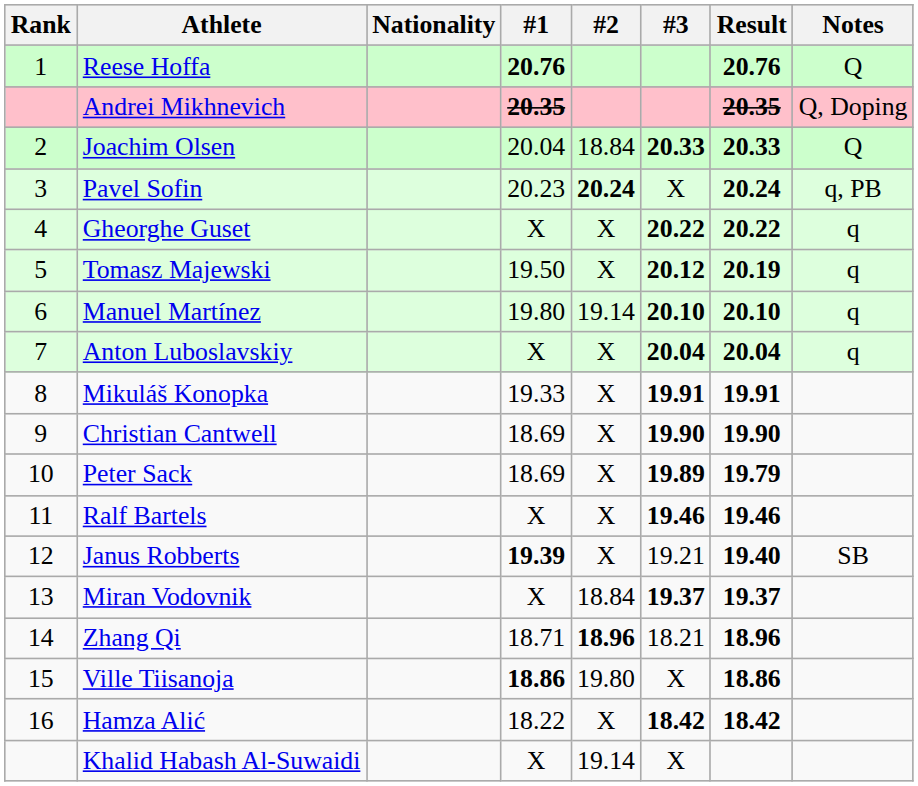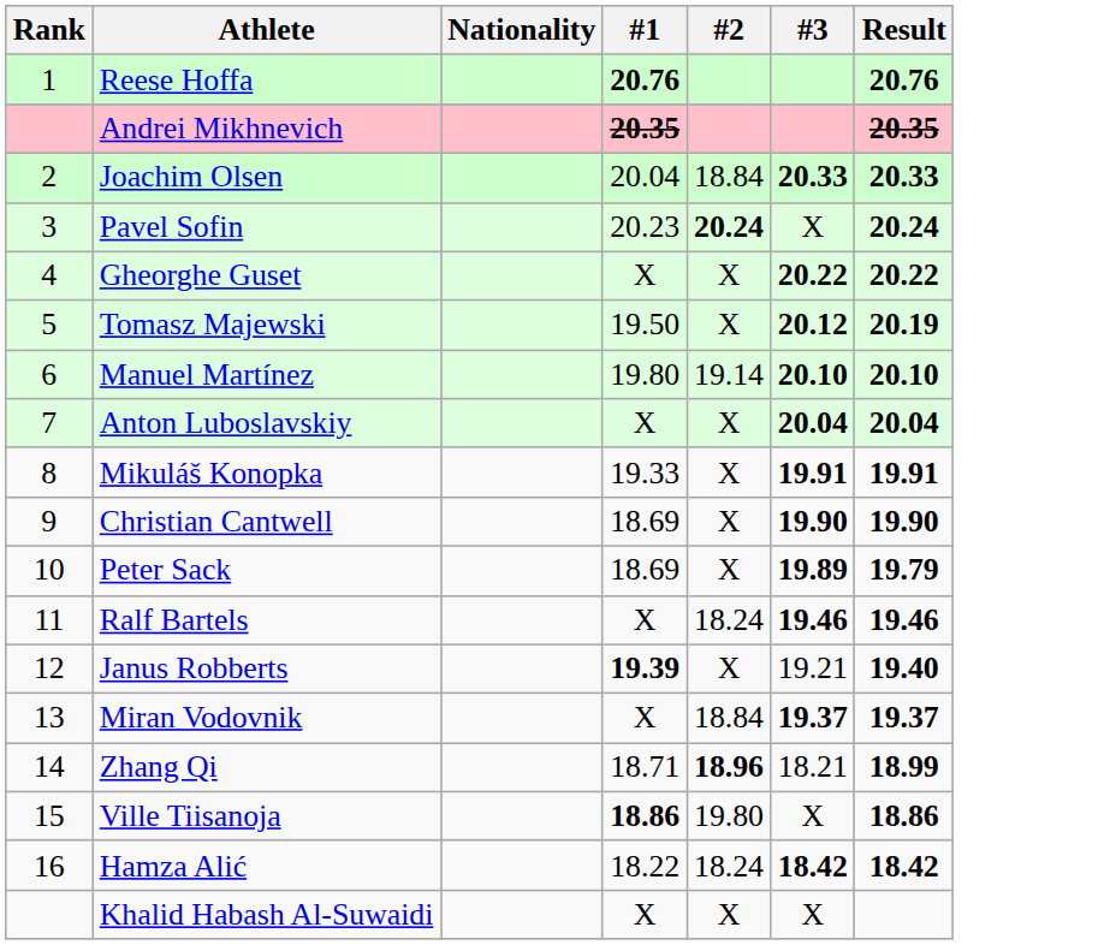 <table class="wikitable sortable" style="text-align:center">
 <tr>
 <th>Rank</th>
 <th>Athlete</th>
 <th>Nationality</th>
 <th>#1</th>
 <th>#2</th>
 <th>#3</th>
 <th>Result</th>
-<th>Notes</th>
 </tr>
 <tr bgcolor=ccffcc>
 <td>1</td>
 <td align=left><a href='#'>Reese Hoffa</a></td>
 <td align=left></td>
 <td><strong>20.76</strong></td>
 <td></td>
 <td></td>
 <td><strong>20.76</strong></td>
-<td>Q</td>
 </tr>
 <tr bgcolor=pink>
 <td></td>
 <td align=left><a href='#'>Andrei Mikhnevich</a></td>
 <td align=left></td>
 <td><s><strong>20.35</strong> </s></td>
 <td></td>
 <td></td>
 <td><s><strong>20.35</strong> </s></td>
-<td>Q, Doping</td>
 </tr>
 <tr bgcolor=ccffcc>
 <td>2</td>
 <td align=left><a href='#'>Joachim Olsen</a></td>
 <td align=left></td>
 <td>20.04</td>
 <td>18.84</td>
 <td><strong>20.33</strong></td>
 <td><strong>20.33</strong></td>
-<td>Q</td>
 </tr>
 <tr bgcolor=ddffdd>
 <td>3</td>
 <td align=left><a href='#'>Pavel Sofin</a></td>
 <td align=left></td>
 <td>20.23</td>
 <td><strong>20.24</strong></td>
 <td>X</td>
 <td><strong>20.24</strong></td>
-<td>q, PB</td>
 </tr>
 <tr bgcolor=ddffdd>
 <td>4</td>
 <td align=left><a href='#'>Gheorghe Guset</a></td>
 <td align=left></td>
 <td>X</td>
 <td>X</td>
 <td><strong>20.22</strong></td>
 <td><strong>20.22</strong></td>
-<td>q</td>
 </tr>
 <tr bgcolor=ddffdd>
 <td>5</td>
 <td align=left><a href='#'>Tomasz Majewski</a></td>
 <td align=left></td>
 <td>19.50</td>
 <td>X</td>
 <td><strong>20.12</strong></td>
 <td><strong>20.19</strong></td>
-<td>q</td>
 </tr>
 <tr bgcolor=ddffdd>
 <td>6</td>
 <td align=left><a href='#'>Manuel Martínez</a></td>
 <td align=left></td>
 <td>19.80</td>
 <td>19.14</td>
 <td><strong>20.10</strong></td>
 <td><strong>20.10</strong></td>
-<td>q</td>
 </tr>
 <tr bgcolor=ddffdd>
 <td>7</td>
 <td align=left><a href='#'>Anton Luboslavskiy</a></td>
 <td align=left></td>
 <td>X</td>
 <td>X</td>
 <td><strong>20.04</strong></td>
 <td><strong>20.04</strong></td>
-<td>q</td>
 </tr>
 <tr>
 <td>8</td>
 <td align=left><a href='#'>Mikuláš Konopka</a></td>
 <td align=left></td>
 <td>19.33</td>
 <td>X</td>
 <td><strong>19.91</strong></td>
 <td><strong>19.91</strong></td>
-<td></td>
 </tr>
 <tr>
 <td>9</td>
 <td align=left><a href='#'>Christian Cantwell</a></td>
 <td align=left></td>
 <td>18.69</td>
 <td>X</td>
 <td><strong>19.90</strong></td>
 <td><strong>19.90</strong></td>
-<td></td>
 </tr>
 <tr>
 <td>10</td>
 <td align=left><a href='#'>Peter Sack</a></td>
 <td align=left></td>
 <td>18.69</td>
 <td>X</td>
 <td><strong>19.89</strong></td>
 <td><strong>19.79</strong></td>
-<td></td>
 </tr>
 <tr>
 <td>11</td>
 <td align=left><a href='#'>Ralf Bartels</a></td>
 <td align=left></td>
 <td>X</td>
-<td>X</td>
+<td>18.24</td>
 <td><strong>19.46</strong></td>
 <td><strong>19.46</strong></td>
-<td></td>
 </tr>
 <tr>
 <td>12</td>
 <td align=left><a href='#'>Janus Robberts</a></td>
 <td align=left></td>
 <td><strong>19.39</strong></td>
 <td>X</td>
 <td>19.21</td>
 <td><strong>19.40</strong></td>
-<td>SB</td>
 </tr>
 <tr>
 <td>13</td>
 <td align=left><a href='#'>Miran Vodovnik</a></td>
 <td align=left></td>
 <td>X</td>
 <td>18.84</td>
 <td><strong>19.37</strong></td>
 <td><strong>19.37</strong></td>
-<td></td>
 </tr>
 <tr>
 <td>14</td>
 <td align=left><a href='#'>Zhang Qi</a></td>
 <td align=left></td>
 <td>18.71</td>
 <td><strong>18.96</strong></td>
 <td>18.21</td>
-<td><strong>18.96</strong></td>
-<td></td>
+<td><strong>18.99</strong></td>
 </tr>
 <tr>
 <td>15</td>
 <td align=left><a href='#'>Ville Tiisanoja</a></td>
 <td align=left></td>
 <td><strong>18.86</strong></td>
 <td>19.80</td>
 <td>X</td>
 <td><strong>18.86</strong></td>
-<td></td>
 </tr>
 <tr>
 <td>16</td>
 <td align=left><a href='#'>Hamza Alić</a></td>
 <td align=left></td>
 <td>18.22</td>
-<td>X</td>
+<td>18.24</td>
 <td><strong>18.42</strong></td>
 <td><strong>18.42</strong></td>
-<td></td>
 </tr>
 <tr>
 <td></td>
 <td align=left><a href='#'>Khalid Habash Al-Suwaidi</a></td>
 <td align=left></td>
 <td>X</td>
-<td>19.14</td>
+<td>X</td>
 <td>X</td>
 <td><strong></strong></td>
-<td></td>
 </tr>
 </table>
